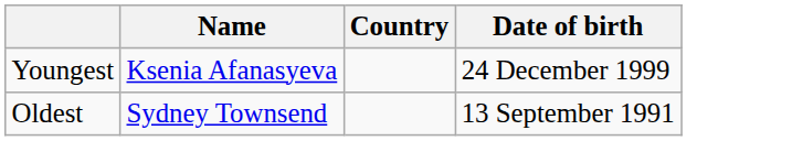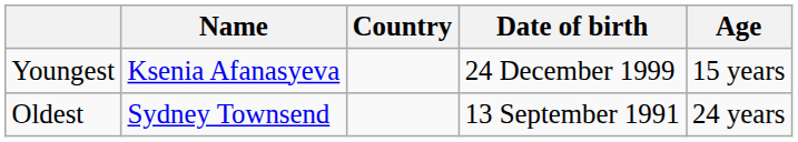 <table class="wikitable">
 <tr>
 <th></th>
 <th>Name</th>
 <th>Country</th>
 <th>Date of birth</th>
+<th>Age</th>
 </tr>
 <tr>
 <td>Youngest</td>
 <td><a href='#'>Ksenia Afanasyeva</a></td>
 <td></td>
 <td>24 December 1999</td>
+<td>15 years</td>
 </tr>
 <tr>
 <td>Oldest</td>
 <td><a href='#'>Sydney Townsend</a></td>
 <td></td>
 <td>13 September 1991</td>
+<td>24 years</td>
 </tr>
 </table>
